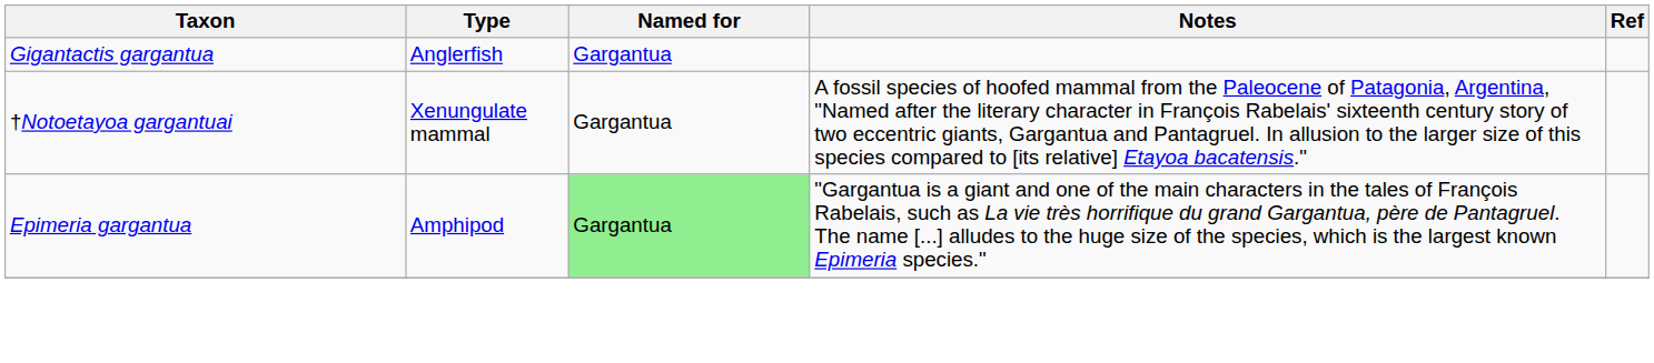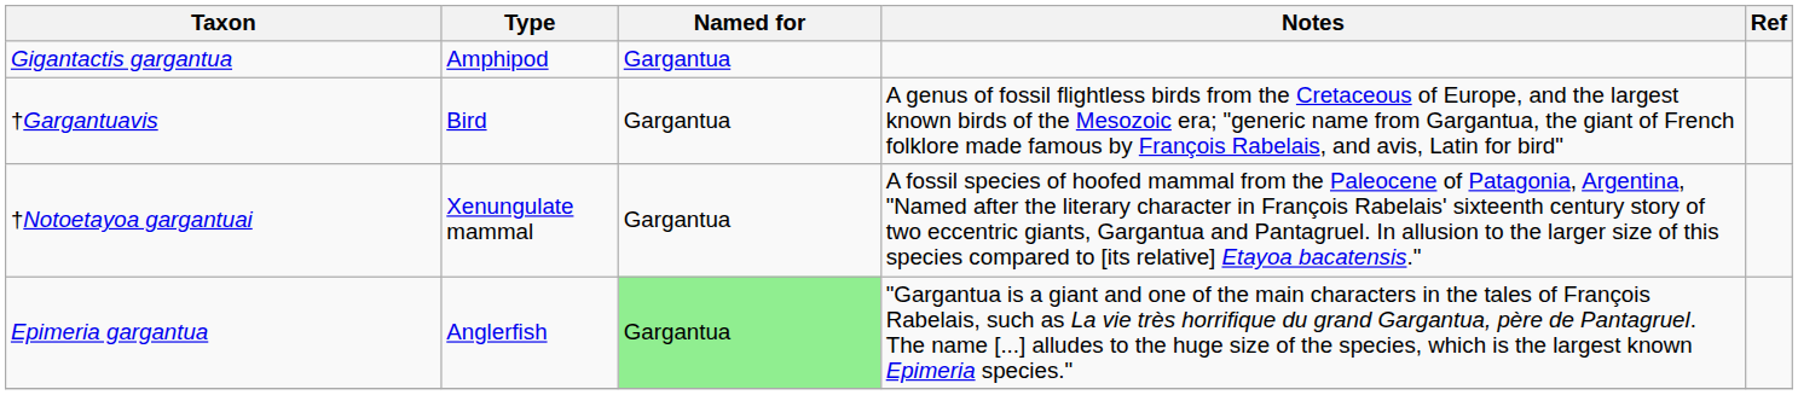 <table class="wikitable sortable" width="100%">
 <tr>
 <th style="width:25%;">Taxon</th>
 <th style="width:10%;">Type</th>
 <th style="width:15%;">Named for</th>
 <th style="width:50%;">Notes</th>
 <th class="unsortable">Ref</th>
 </tr>
 <tr>
 <td><em><a href='#'>Gigantactis gargantua</a></em> </td>
-<td><a href='#'>Anglerfish</a></td>
+<td><a href='#'>Amphipod</a></td>
 <td><a href='#'>Gargantua</a></td>
 <td></td>
+<td></td>
+</tr>
+<tr>
+<td>†<em><a href='#'>Gargantuavis</a></em> </td>
+<td><a href='#'>Bird</a></td>
+<td>Gargantua</td>
+<td>A genus of fossil flightless birds from the <a href='#'>Cretaceous</a> of Europe, and the largest known birds of the <a href='#'>Mesozoic</a> era; "generic name from Gargantua, the giant of French folklore made famous by <a href='#'>François Rabelais</a>, and avis, Latin for bird"</td>
 <td></td>
 </tr>
 <tr>
 <td>†<em><a href='#'>Notoetayoa gargantuai</a></em> </td>
 <td><a href='#'>Xenungulate</a> mammal</td>
 <td>Gargantua</td>
 <td>A fossil species of hoofed mammal from the <a href='#'>Paleocene</a> of <a href='#'>Patagonia</a>, <a href='#'>Argentina</a>, "Named after the literary character in François Rabelais' sixteenth century story of two eccentric giants, Gargantua and Pantagruel. In allusion to the larger size of this species compared to [its relative] <em><a href='#'>Etayoa bacatensis</a></em>."</td>
 <td></td>
 </tr>
 <tr>
 <td><em><a href='#'>Epimeria gargantua</a></em> </td>
-<td><a href='#'>Amphipod</a></td>
+<td><a href='#'>Anglerfish</a></td>
 <td style="background: lightgreen;">Gargantua</td>
 <td>"Gargantua is a giant and one of the main characters in the tales of François Rabelais, such as <em>La vie très horrifique du grand Gargantua, père de Pantagruel</em>. The name [...] alludes to the huge size of the species, which is the largest known <em><a href='#'>Epimeria</a></em> species."</td>
 <td></td>
 </tr>
 <tr>
 </tr>
 </table>
